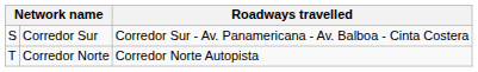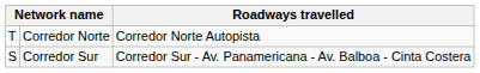 <table class="wikitable">
 <tr>
 <th colspan="2">Network name</th>
 <th>Roadways travelled</th>
 </tr>
 <tr>
+<td>T</td>
+<td>Corredor Norte</td>
+<td>Corredor Norte Autopista</td>
+</tr>
+<tr>
 <td>S</td>
 <td>Corredor Sur</td>
 <td>Corredor Sur - Av. Panamericana - Av. Balboa - Cinta Costera</td>
 </tr>
-<tr>
-<td>T</td>
-<td>Corredor Norte</td>
-<td>Corredor Norte Autopista</td>
-</tr>
 </table>
